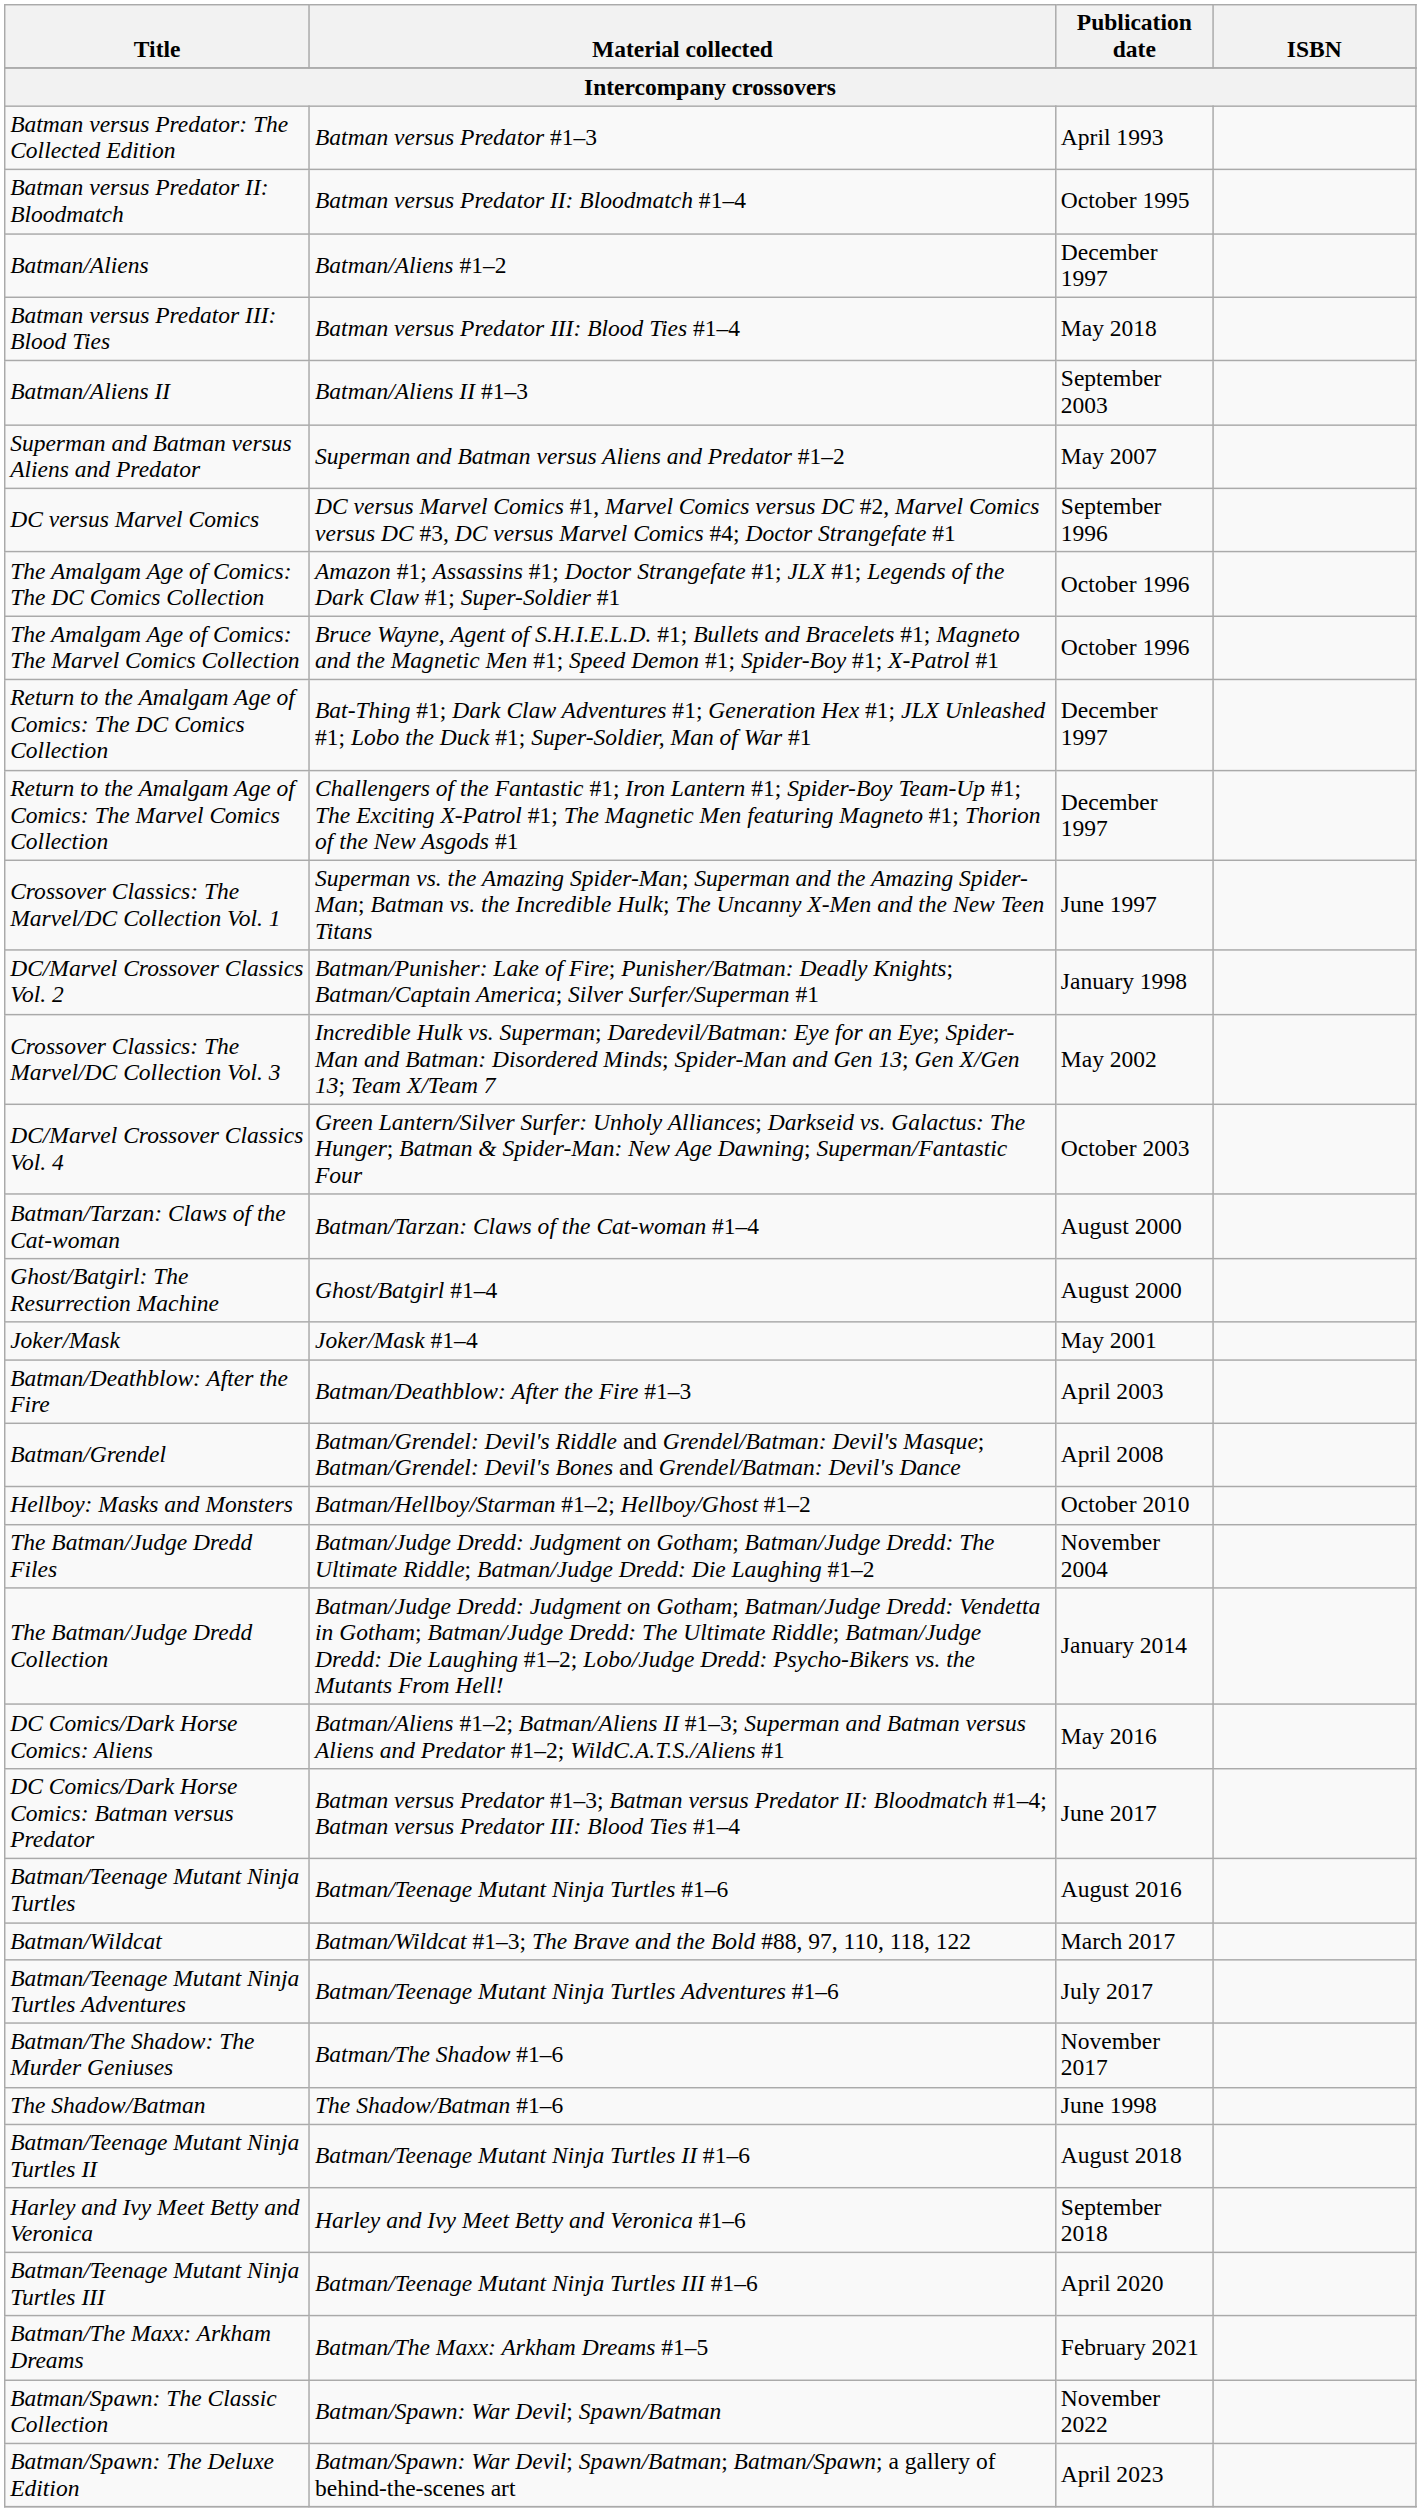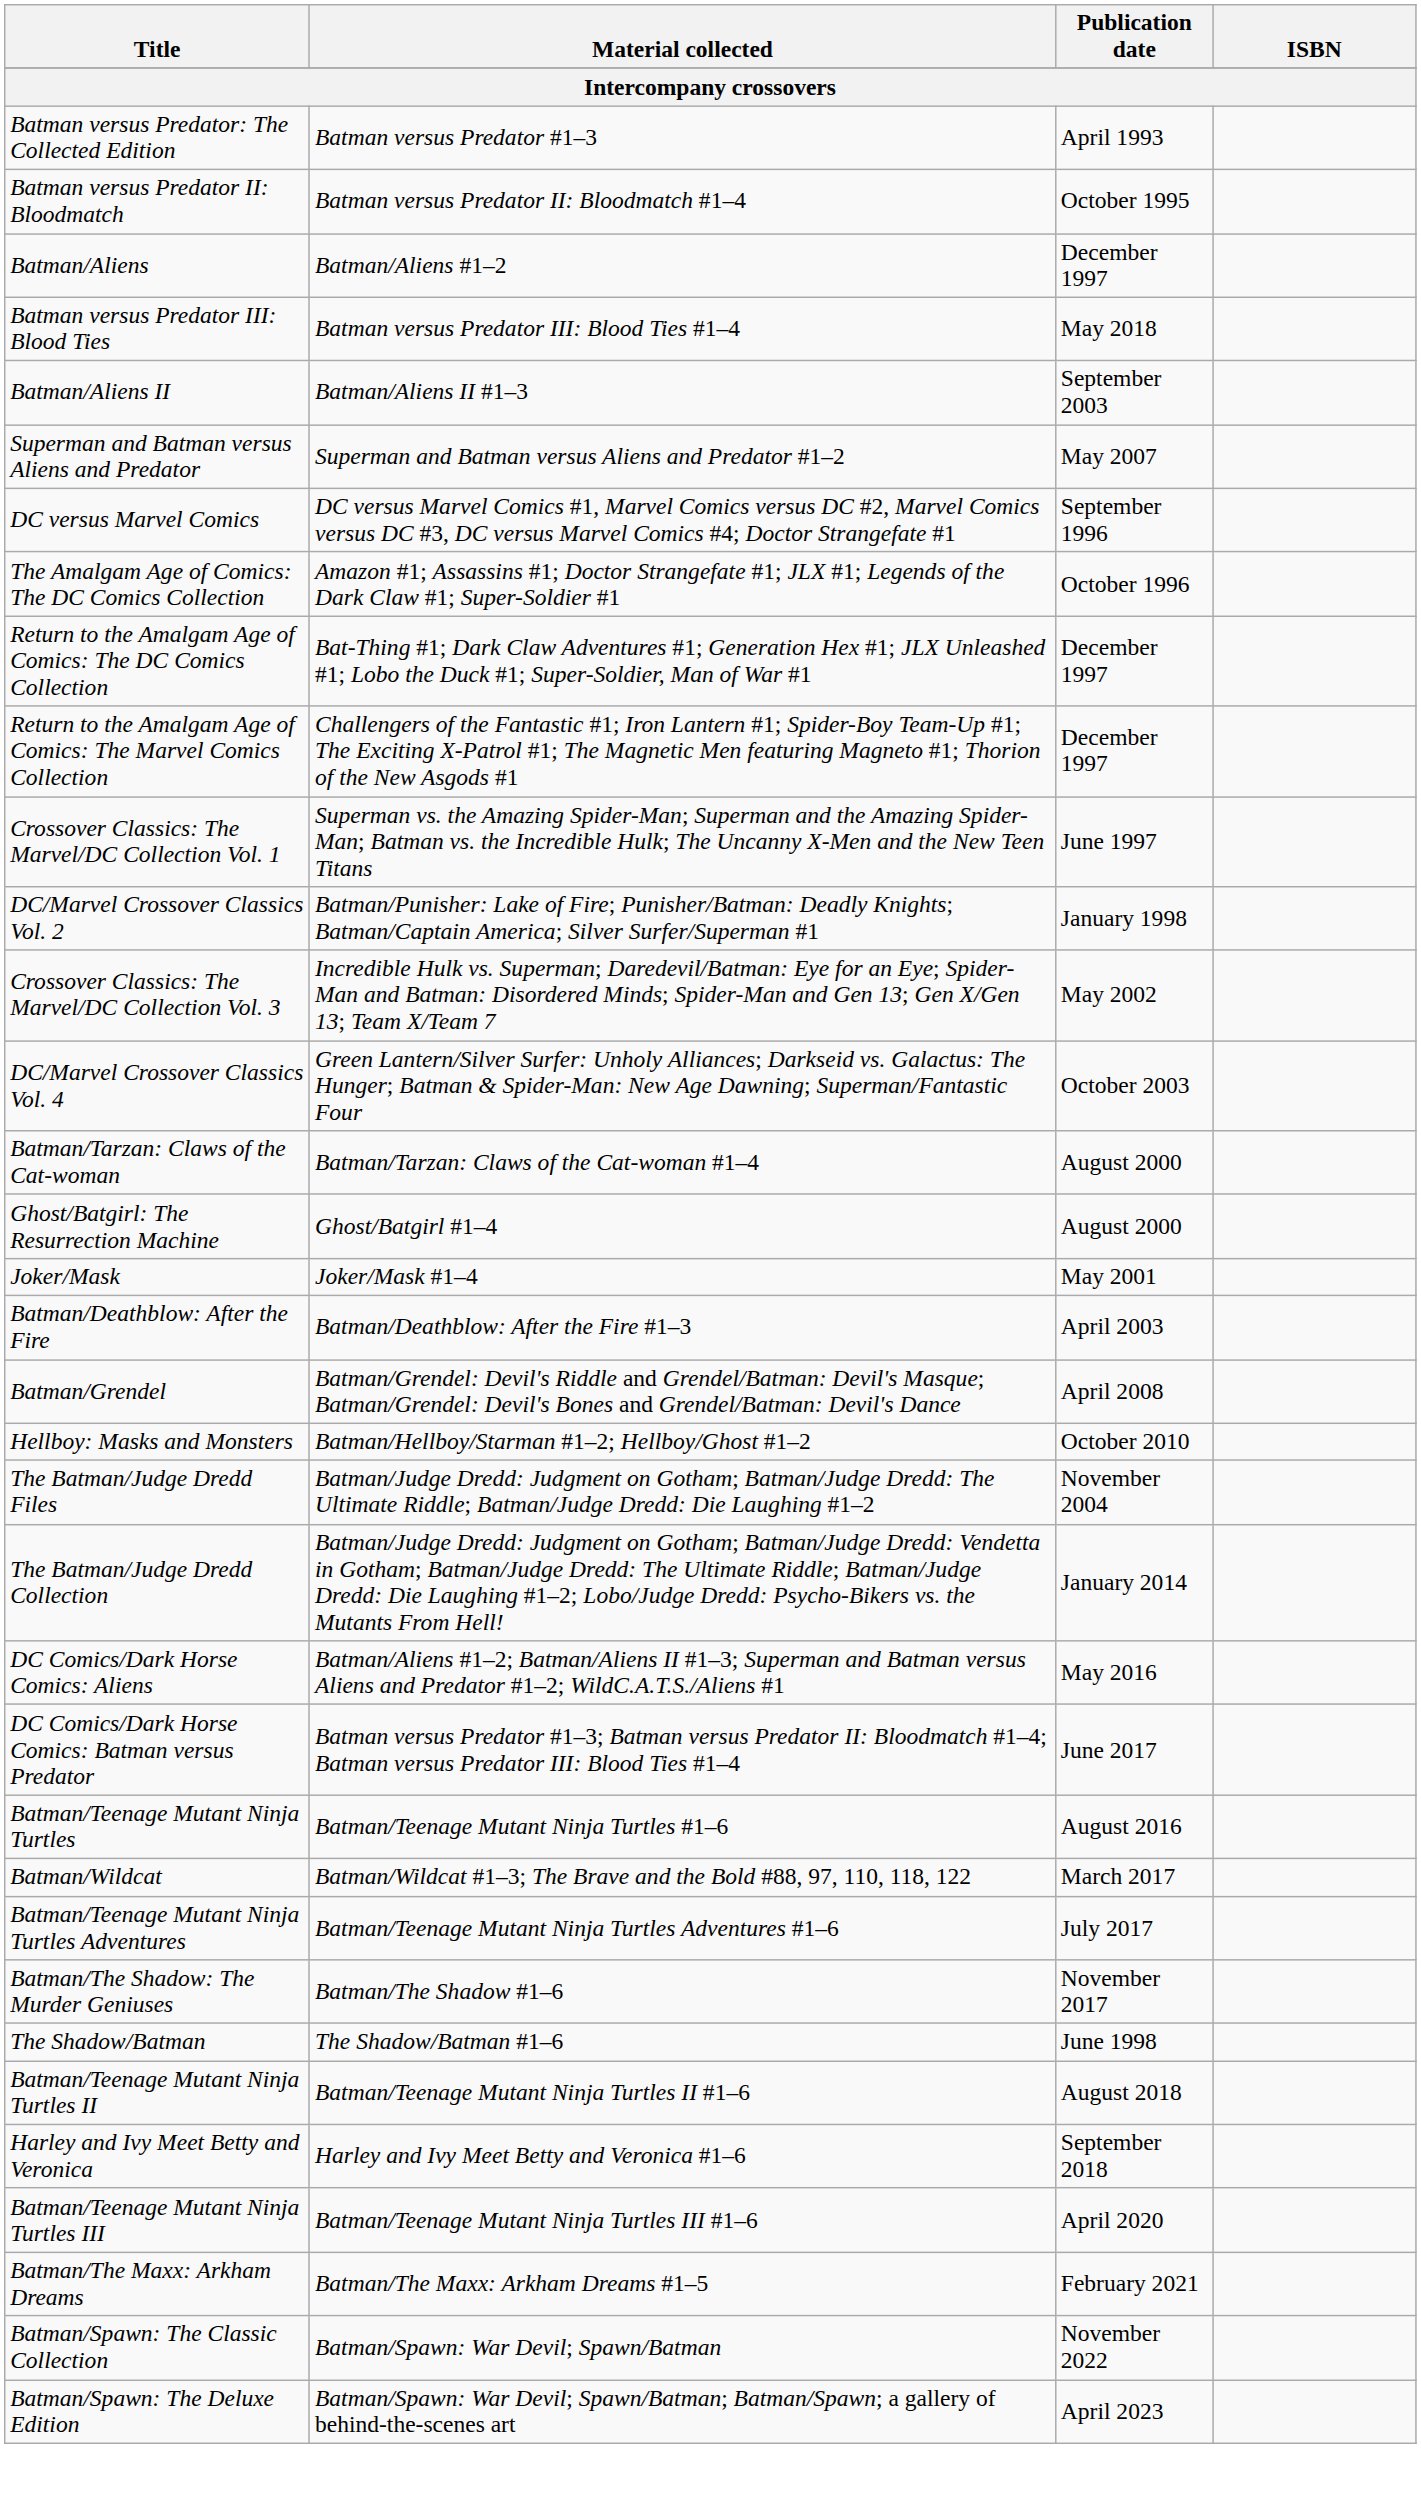 <table class="wikitable collapsible">
 <tr>
 <th style="vertical-align:bottom; width:200px;">Title</th>
 <th style="vertical-align:bottom; width:500px;" class="unsortable">Material collected</th>
 <th style="vertical-align:bottom; width:100px;">Publication date</th>
 <th style="vertical-align:bottom; width:130px;">ISBN</th>
 </tr>
 <tr style="vertical-align:top;">
 </tr>
 <tr>
 <th colspan="4">Intercompany crossovers</th>
 </tr>
 <tr>
 <td><em>Batman versus Predator: The Collected Edition</em></td>
 <td><em>Batman versus Predator</em> #1–3</td>
 <td>April 1993</td>
 <td></td>
 </tr>
 <tr>
 <td><em>Batman versus Predator II: Bloodmatch</em></td>
 <td><em>Batman versus Predator II: Bloodmatch</em> #1–4</td>
 <td>October 1995</td>
 <td></td>
 </tr>
 <tr>
 <td><em>Batman/Aliens</em></td>
 <td><em>Batman/Aliens</em> #1–2</td>
 <td>December 1997</td>
 <td></td>
 </tr>
 <tr>
 <td><em>Batman versus Predator III: Blood Ties</em></td>
 <td><em>Batman versus Predator III: Blood Ties</em> #1–4</td>
 <td>May 2018</td>
 <td></td>
 </tr>
 <tr>
 <td><em>Batman/Aliens II</em></td>
 <td><em>Batman/Aliens II</em> #1–3</td>
 <td>September 2003</td>
 <td></td>
 </tr>
 <tr>
 <td><em>Superman and Batman versus Aliens and Predator</em></td>
 <td><em>Superman and Batman versus Aliens and Predator</em> #1–2</td>
 <td>May 2007</td>
 <td></td>
 </tr>
 <tr>
 <td><em>DC versus Marvel Comics</em></td>
 <td><em>DC versus Marvel Comics</em> #1, <em>Marvel Comics versus DC</em> #2, <em>Marvel Comics versus DC</em> #3, <em>DC versus Marvel Comics</em> #4; <em>Doctor Strangefate</em> #1</td>
 <td>September 1996</td>
 <td></td>
 </tr>
 <tr>
 <td><em>The Amalgam Age of Comics: The DC Comics Collection</em></td>
 <td><em>Amazon</em> #1; <em>Assassins</em> #1; <em>Doctor Strangefate</em> #1; <em>JLX</em> #1; <em>Legends of the Dark Claw</em> #1; <em>Super-Soldier</em> #1</td>
-<td>October 1996</td>
-<td></td>
-</tr>
-<tr>
-<td><em>The Amalgam Age of Comics: The Marvel Comics Collection</em></td>
-<td><em>Bruce Wayne, Agent of S.H.I.E.L.D.</em> #1; <em>Bullets and Bracelets</em> #1; <em>Magneto and the Magnetic Men</em> #1; <em>Speed Demon</em> #1; <em>Spider-Boy</em> #1; <em>X-Patrol</em> #1</td>
 <td>October 1996</td>
 <td></td>
 </tr>
 <tr>
 <td><em>Return to the Amalgam Age of Comics: The DC Comics Collection</em></td>
 <td><em>Bat-Thing</em> #1; <em>Dark Claw Adventures</em> #1; <em>Generation Hex</em> #1; <em>JLX Unleashed</em> #1; <em>Lobo the Duck</em> #1; <em>Super-Soldier, Man of War</em> #1</td>
 <td>December 1997</td>
 <td></td>
 </tr>
 <tr>
 <td><em>Return to the Amalgam Age of Comics: The Marvel Comics Collection</em></td>
 <td><em>Challengers of the Fantastic</em> #1; <em>Iron Lantern</em> #1; <em>Spider-Boy Team-Up</em> #1; <em>The Exciting X-Patrol</em> #1; <em>The Magnetic Men featuring Magneto</em> #1; <em>Thorion of the New Asgods</em> #1</td>
 <td>December 1997</td>
 <td></td>
 </tr>
 <tr>
 <td><em>Crossover Classics: The Marvel/DC Collection Vol. 1</em></td>
 <td><em>Superman vs. the Amazing Spider-Man</em>; <em>Superman and the Amazing Spider-Man</em>; <em>Batman vs. the Incredible Hulk</em>; <em>The Uncanny X-Men and the New Teen Titans</em></td>
 <td>June 1997</td>
 <td></td>
 </tr>
 <tr>
 <td><em>DC/Marvel Crossover Classics Vol. 2</em></td>
 <td><em>Batman/Punisher: Lake of Fire</em>; <em>Punisher/Batman: Deadly Knights</em>; <em>Batman/Captain America</em>; <em>Silver Surfer/Superman</em> #1</td>
 <td>January 1998</td>
 <td></td>
 </tr>
 <tr>
 <td><em>Crossover Classics: The Marvel/DC Collection Vol. 3</em></td>
 <td><em>Incredible Hulk vs. Superman</em>; <em>Daredevil/Batman: Eye for an Eye</em>; <em>Spider-Man and Batman: Disordered Minds</em>; <em>Spider-Man and Gen 13</em>; <em>Gen X/Gen 13</em>; <em>Team X/Team 7</em></td>
 <td>May 2002</td>
 <td></td>
 </tr>
 <tr>
 <td><em>DC/Marvel Crossover Classics Vol. 4</em></td>
 <td><em>Green Lantern/Silver Surfer: Unholy Alliances</em>; <em>Darkseid vs. Galactus: The Hunger</em>; <em>Batman & Spider-Man: New Age Dawning</em>; <em>Superman/Fantastic Four</em></td>
 <td>October 2003</td>
 <td></td>
 </tr>
 <tr>
 <td><em>Batman/Tarzan: Claws of the Cat-woman</em></td>
 <td><em>Batman/Tarzan: Claws of the Cat-woman</em> #1–4</td>
 <td>August 2000</td>
 <td></td>
 </tr>
 <tr>
 <td><em>Ghost/Batgirl: The Resurrection Machine</em></td>
 <td><em>Ghost/Batgirl</em> #1–4</td>
 <td>August 2000</td>
 <td></td>
 </tr>
 <tr>
 <td><em>Joker/Mask</em></td>
 <td><em>Joker/Mask</em> #1–4</td>
 <td>May 2001</td>
 <td></td>
 </tr>
 <tr>
 <td><em>Batman/Deathblow: After the Fire</em></td>
 <td><em>Batman/Deathblow: After the Fire</em> #1–3</td>
 <td>April 2003</td>
 <td></td>
 </tr>
 <tr>
 <td><em>Batman/Grendel</em></td>
 <td><em>Batman/Grendel: Devil's Riddle</em> and <em>Grendel/Batman: Devil's Masque</em>; <em>Batman/Grendel: Devil's Bones</em> and <em>Grendel/Batman: Devil's Dance</em></td>
 <td>April 2008</td>
 <td></td>
 </tr>
 <tr>
 <td><em>Hellboy: Masks and Monsters</em></td>
 <td><em>Batman/Hellboy/Starman</em> #1–2; <em>Hellboy/Ghost</em> #1–2</td>
 <td>October 2010</td>
 <td></td>
 </tr>
 <tr>
 <td><em>The Batman/Judge Dredd Files</em></td>
 <td><em>Batman/Judge Dredd: Judgment on Gotham</em>; <em>Batman/Judge Dredd: The Ultimate Riddle</em>; <em>Batman/Judge Dredd: Die Laughing</em> #1–2</td>
 <td>November 2004</td>
 <td></td>
 </tr>
 <tr>
 <td><em>The Batman/Judge Dredd Collection</em></td>
 <td><em>Batman/Judge Dredd: Judgment on Gotham</em>; <em>Batman/Judge Dredd: Vendetta in Gotham</em>; <em>Batman/Judge Dredd: The Ultimate Riddle</em>; <em>Batman/Judge Dredd: Die Laughing</em> #1–2; <em>Lobo/Judge Dredd: Psycho-Bikers vs. the Mutants From Hell!</em></td>
 <td>January 2014</td>
 <td></td>
 </tr>
 <tr>
 <td><em>DC Comics/Dark Horse Comics: Aliens</em></td>
 <td><em>Batman/Aliens</em> #1–2; <em>Batman/Aliens II</em> #1–3; <em>Superman and Batman versus Aliens and Predator</em> #1–2; <em>WildC.A.T.S./Aliens</em> #1</td>
 <td>May 2016</td>
 <td></td>
 </tr>
 <tr>
 <td><em>DC Comics/Dark Horse Comics: Batman versus Predator</em></td>
 <td><em>Batman versus Predator</em> #1–3; <em>Batman versus Predator II: Bloodmatch</em> #1–4; <em>Batman versus Predator III: Blood Ties</em> #1–4</td>
 <td>June 2017</td>
 <td></td>
 </tr>
 <tr>
 <td><em>Batman/Teenage Mutant Ninja Turtles</em></td>
 <td><em>Batman/Teenage Mutant Ninja Turtles</em> #1–6</td>
 <td>August 2016</td>
 <td></td>
 </tr>
 <tr>
 <td><em>Batman/Wildcat</em></td>
 <td><em>Batman/Wildcat</em> #1–3; <em>The Brave and the Bold</em> #88, 97, 110, 118, 122</td>
 <td>March 2017</td>
 <td></td>
 </tr>
 <tr>
 <td><em>Batman/Teenage Mutant Ninja Turtles Adventures</em></td>
 <td><em>Batman/Teenage Mutant Ninja Turtles Adventures</em> #1–6</td>
 <td>July 2017</td>
 <td></td>
 </tr>
 <tr>
 <td><em>Batman/The Shadow: The Murder Geniuses</em></td>
 <td><em>Batman/The Shadow</em> #1–6</td>
 <td>November 2017</td>
 <td></td>
 </tr>
 <tr>
 <td><em>The Shadow/Batman</em></td>
 <td><em>The Shadow/Batman</em> #1–6</td>
 <td>June 1998</td>
 <td></td>
 </tr>
 <tr>
 <td><em>Batman/Teenage Mutant Ninja Turtles II</em></td>
 <td><em>Batman/Teenage Mutant Ninja Turtles II</em> #1–6</td>
 <td>August 2018</td>
 <td></td>
 </tr>
 <tr>
 <td><em>Harley and Ivy Meet Betty and Veronica</em></td>
 <td><em>Harley and Ivy Meet Betty and Veronica</em> #1–6</td>
 <td>September 2018</td>
 <td></td>
 </tr>
 <tr>
 <td><em>Batman/Teenage Mutant Ninja Turtles III</em></td>
 <td><em>Batman/Teenage Mutant Ninja Turtles III</em> #1–6</td>
 <td>April 2020</td>
 <td></td>
 </tr>
 <tr>
 <td><em>Batman/The Maxx: Arkham Dreams</em></td>
 <td><em>Batman/The Maxx: Arkham Dreams</em> #1–5</td>
 <td>February 2021</td>
 <td></td>
 </tr>
 <tr>
 <td><em>Batman/Spawn: The Classic Collection</em></td>
 <td><em>Batman/Spawn: War Devil</em>; <em>Spawn/Batman</em></td>
 <td>November 2022</td>
 <td></td>
 </tr>
 <tr>
 <td><em>Batman/Spawn: The Deluxe Edition</em></td>
 <td><em>Batman/Spawn: War Devil</em>; <em>Spawn/Batman</em>; <em>Batman/Spawn</em>; a gallery of behind-the-scenes art</td>
 <td>April 2023</td>
 <td></td>
 </tr>
 <tr>
 </tr>
 </table>
